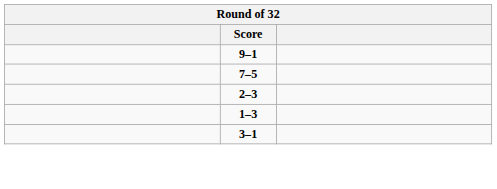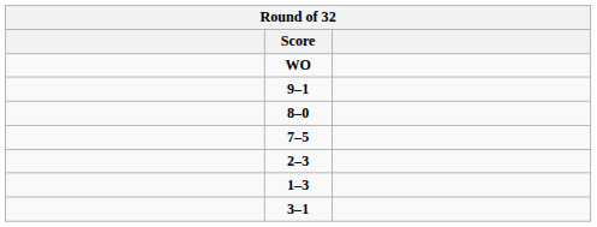 <table class="wikitable" style="text-align: center; font-size:90% ">
 <tr>
 <th colspan=3>Round of 32</th>
 </tr>
 <tr>
 <th align="right" width="250"></th>
 <th width="60">Score</th>
 <th align="left" width="250"></th>
 </tr>
 <tr>
 <td align=left><strong></strong></td>
+<td align=center><strong>WO</strong></td>
+<td align=left><s></s></td>
+</tr>
+<tr>
+<td align=left><strong></strong></td>
 <td align=center><strong>9–1</strong></td>
+<td align=left></td>
+</tr>
+<tr>
+<td align=left><strong></strong></td>
+<td align=center><strong>8–0</strong></td>
 <td align=left></td>
 </tr>
 <tr>
 <td align=left><strong></strong></td>
 <td align=center><strong>7–5</strong></td>
 <td align=left></td>
 </tr>
 <tr>
 <td align=left></td>
 <td align=center><strong>2–3</strong></td>
 <td align=left><strong></strong></td>
 </tr>
 <tr>
 <td align=left></td>
 <td align=center><strong>1–3</strong></td>
 <td align=left><strong></strong></td>
 </tr>
 <tr>
 <td align=left><strong></strong></td>
 <td align=center><strong>3–1</strong></td>
 <td align=left></td>
 </tr>
 </table>
